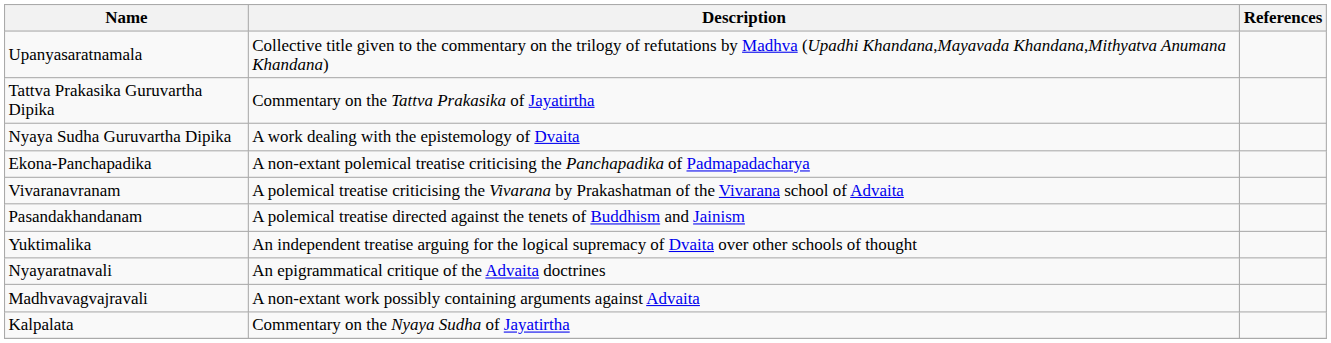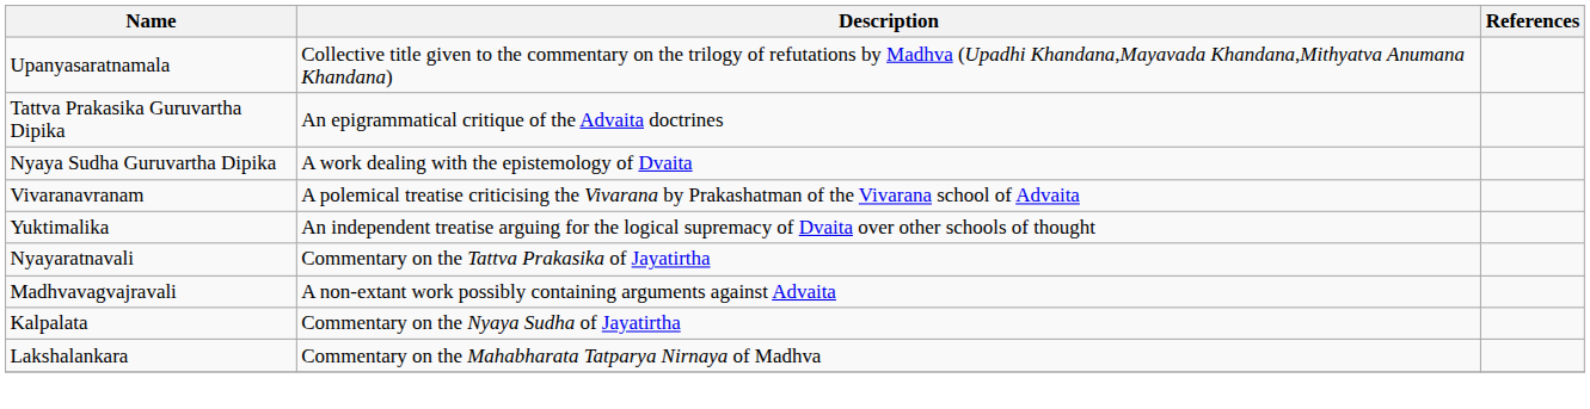 <table class="wikitable">
 <tr>
 <th>Name</th>
 <th>Description</th>
 <th>References</th>
 </tr>
 <tr>
 <td>Upanyasaratnamala</td>
 <td>Collective title given to the commentary on the trilogy of refutations by <a href='#'>Madhva</a> (<em>Upadhi Khandana</em>,<em>Mayavada Khandana</em>,<em>Mithyatva Anumana Khandana</em>)</td>
 <td></td>
 </tr>
 <tr>
 <td>Tattva Prakasika Guruvartha Dipika</td>
-<td>Commentary on the <em>Tattva Prakasika</em> of <a href='#'>Jayatirtha</a></td>
+<td>An epigrammatical critique of the <a href='#'>Advaita</a> doctrines</td>
 <td></td>
 </tr>
 <tr>
 <td>Nyaya Sudha Guruvartha Dipika</td>
 <td>A work dealing with the epistemology of <a href='#'>Dvaita</a></td>
 <td></td>
 </tr>
 <tr>
-<td>Ekona-Panchapadika</td>
-<td>A non-extant polemical treatise criticising the <em>Panchapadika</em> of <a href='#'>Padmapadacharya</a></td>
-<td></td>
-</tr>
-<tr>
 <td>Vivaranavranam</td>
 <td>A polemical treatise criticising the <em>Vivarana</em> by Prakashatman of the <a href='#'>Vivarana</a> school of <a href='#'>Advaita</a></td>
-<td></td>
-</tr>
-<tr>
-<td>Pasandakhandanam</td>
-<td>A polemical treatise directed against the tenets of <a href='#'>Buddhism</a> and <a href='#'>Jainism</a></td>
 <td></td>
 </tr>
 <tr>
 <td>Yuktimalika</td>
 <td>An independent treatise arguing for the logical supremacy of <a href='#'>Dvaita</a> over other schools of thought</td>
 <td></td>
 </tr>
 <tr>
 <td>Nyayaratnavali</td>
-<td>An epigrammatical critique of the <a href='#'>Advaita</a> doctrines</td>
+<td>Commentary on the <em>Tattva Prakasika</em> of <a href='#'>Jayatirtha</a></td>
 <td></td>
 </tr>
 <tr>
 <td>Madhvavagvajravali</td>
 <td>A non-extant work possibly containing arguments against <a href='#'>Advaita</a></td>
 <td></td>
 </tr>
 <tr>
 <td>Kalpalata</td>
 <td>Commentary on the <em>Nyaya Sudha</em> of <a href='#'>Jayatirtha</a></td>
 <td></td>
 </tr>
 <tr>
+<td>Lakshalankara</td>
+<td>Commentary on the <em>Mahabharata Tatparya Nirnaya</em> of Madhva</td>
+<td></td>
+</tr>
+<tr>
 </tr>
 </table>
